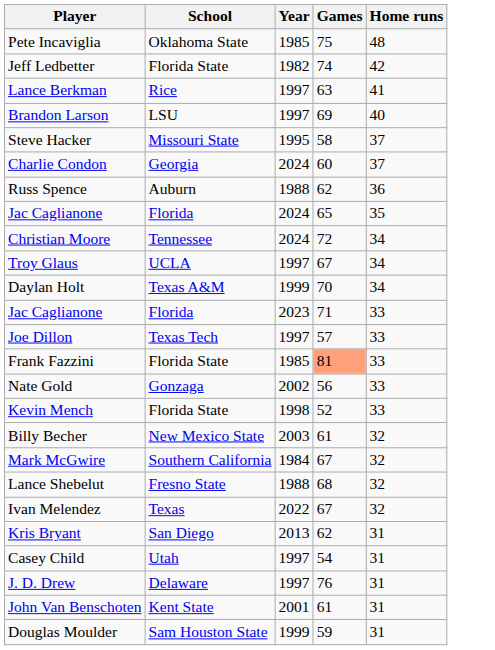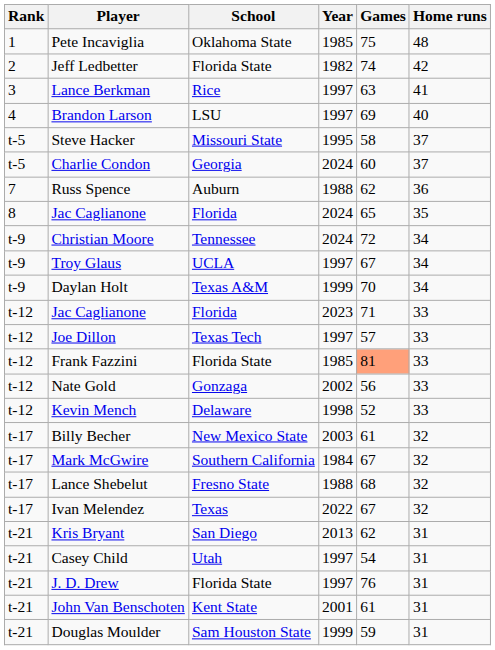 <table class="wikitable">
 <tr>
+<th>Rank</th>
 <th>Player</th>
 <th>School</th>
 <th>Year</th>
 <th>Games</th>
 <th>Home runs</th>
 </tr>
 <tr>
+<td>1</td>
 <td>Pete Incaviglia</td>
 <td>Oklahoma State</td>
 <td>1985</td>
 <td>75</td>
 <td>48</td>
 </tr>
 <tr>
+<td>2</td>
 <td>Jeff Ledbetter</td>
 <td>Florida State</td>
 <td>1982</td>
 <td>74</td>
 <td>42</td>
 </tr>
 <tr>
+<td>3</td>
 <td><a href='#'>Lance Berkman</a></td>
 <td><a href='#'>Rice</a></td>
 <td>1997</td>
 <td>63</td>
 <td>41</td>
 </tr>
 <tr>
+<td>4</td>
 <td><a href='#'>Brandon Larson</a></td>
 <td>LSU</td>
 <td>1997</td>
 <td>69</td>
 <td>40</td>
 </tr>
 <tr>
+<td>t-5</td>
 <td>Steve Hacker</td>
 <td><a href='#'>Missouri State</a></td>
 <td>1995</td>
 <td>58</td>
 <td>37</td>
 </tr>
 <tr>
+<td>t-5</td>
 <td><a href='#'> Charlie Condon</a></td>
 <td><a href='#'> Georgia</a></td>
 <td>2024</td>
 <td>60</td>
 <td>37</td>
 </tr>
 <tr>
+<td>7</td>
 <td>Russ Spence</td>
 <td>Auburn</td>
 <td>1988</td>
 <td>62</td>
 <td>36</td>
 </tr>
 <tr>
+<td>8</td>
 <td><a href='#'>Jac Caglianone</a></td>
 <td><a href='#'>Florida</a></td>
 <td>2024</td>
 <td>65</td>
 <td>35</td>
 </tr>
 <tr>
+<td>t-9</td>
 <td><a href='#'>Christian Moore</a></td>
 <td><a href='#'>Tennessee</a></td>
 <td>2024</td>
 <td>72</td>
 <td>34</td>
 </tr>
 <tr |->
+<td>t-9</td>
 <td><a href='#'>Troy Glaus</a></td>
 <td><a href='#'>UCLA</a></td>
 <td>1997</td>
 <td>67</td>
 <td>34</td>
 </tr>
 <tr>
+<td>t-9</td>
 <td>Daylan Holt</td>
 <td><a href='#'>Texas A&M</a></td>
 <td>1999</td>
 <td>70</td>
 <td>34</td>
 </tr>
 <tr>
+<td>t-12</td>
 <td><a href='#'>Jac Caglianone</a></td>
 <td><a href='#'>Florida</a></td>
 <td>2023</td>
 <td>71</td>
 <td>33</td>
 </tr>
 <tr>
+<td>t-12</td>
 <td><a href='#'>Joe Dillon</a></td>
 <td><a href='#'>Texas Tech</a></td>
 <td>1997</td>
 <td>57</td>
 <td>33</td>
 </tr>
 <tr>
+<td>t-12</td>
 <td>Frank Fazzini</td>
 <td>Florida State</td>
 <td>1985</td>
 <td style="background: lightsalmon;">81</td>
 <td>33</td>
 </tr>
 <tr>
+<td>t-12</td>
 <td>Nate Gold</td>
 <td><a href='#'>Gonzaga</a></td>
 <td>2002</td>
 <td>56</td>
 <td>33</td>
 </tr>
 <tr>
+<td>t-12</td>
 <td><a href='#'>Kevin Mench</a></td>
-<td>Florida State</td>
+<td><a href='#'>Delaware</a></td>
 <td>1998</td>
 <td>52</td>
 <td>33</td>
 </tr>
 <tr>
+<td>t-17</td>
 <td>Billy Becher</td>
 <td><a href='#'>New Mexico State</a></td>
 <td>2003</td>
 <td>61</td>
 <td>32</td>
 </tr>
 <tr>
+<td>t-17</td>
 <td><a href='#'>Mark McGwire</a></td>
 <td><a href='#'>Southern California</a></td>
 <td>1984</td>
 <td>67</td>
 <td>32</td>
 </tr>
 <tr>
+<td>t-17</td>
 <td>Lance Shebelut</td>
 <td><a href='#'>Fresno State</a></td>
 <td>1988</td>
 <td>68</td>
 <td>32</td>
 </tr>
 <tr>
+<td>t-17</td>
 <td>Ivan Melendez</td>
 <td><a href='#'>Texas</a></td>
 <td>2022</td>
 <td>67</td>
 <td>32</td>
 </tr>
 <tr>
+<td>t-21</td>
 <td><a href='#'>Kris Bryant</a></td>
 <td><a href='#'>San Diego</a></td>
 <td>2013</td>
 <td>62</td>
 <td>31</td>
 </tr>
 <tr>
+<td>t-21</td>
 <td>Casey Child</td>
 <td><a href='#'>Utah</a></td>
 <td>1997</td>
 <td>54</td>
 <td>31</td>
 </tr>
 <tr>
+<td>t-21</td>
 <td><a href='#'>J. D. Drew</a></td>
-<td><a href='#'>Delaware</a></td>
+<td>Florida State</td>
 <td>1997</td>
 <td>76</td>
 <td>31</td>
 </tr>
 <tr>
+<td>t-21</td>
 <td><a href='#'>John Van Benschoten</a></td>
 <td><a href='#'>Kent State</a></td>
 <td>2001</td>
 <td>61</td>
 <td>31</td>
 </tr>
 <tr>
+<td>t-21</td>
 <td>Douglas Moulder</td>
 <td><a href='#'>Sam Houston State</a></td>
 <td>1999</td>
 <td>59</td>
 <td>31</td>
 </tr>
 </table>
